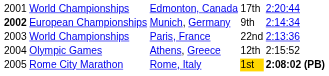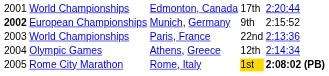 <table>
 <tr>
 <td>2001</td>
 <td><a href='#'>World Championships</a></td>
 <td><a href='#'>Edmonton, Canada</a></td>
 <td>17th</td>
 <td><a href='#'>2:20:44</a></td>
 </tr>
 <tr>
 <td><strong>2002</strong></td>
 <td><a href='#'>European Championships</a></td>
 <td><a href='#'>Munich</a>, <a href='#'>Germany</a></td>
 <td>9th</td>
-<td><a href='#'>2:14:34</a></td>
+<td>2:15:52</td>
 </tr>
 <tr>
 <td>2003</td>
 <td><a href='#'>World Championships</a></td>
 <td><a href='#'>Paris, France</a></td>
 <td>22nd</td>
 <td><a href='#'>2:13:36</a></td>
 </tr>
 <tr>
 <td>2004</td>
 <td><a href='#'>Olympic Games</a></td>
 <td><a href='#'>Athens</a>, <a href='#'>Greece</a></td>
 <td>12th</td>
-<td>2:15:52</td>
+<td><a href='#'>2:14:34</a></td>
 </tr>
 <tr>
 <td>2005</td>
 <td><a href='#'>Rome City Marathon</a></td>
 <td><a href='#'>Rome, Italy</a></td>
 <td bgcolor="gold">1st</td>
 <td><strong>2:08:02 (PB)</strong></td>
 </tr>
 </table>
